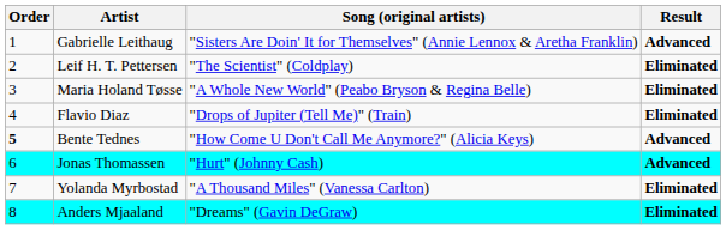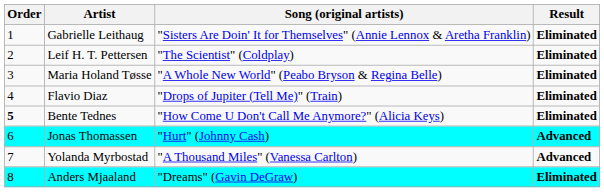 <table class=wikitable>
 <tr>
 <th>Order</th>
 <th>Artist</th>
 <th>Song (original artists)</th>
 <th>Result</th>
 </tr>
 <tr>
 <td>1</td>
 <td>Gabrielle Leithaug</td>
 <td>"<a href='#'>Sisters Are Doin' It for Themselves</a>" (<a href='#'>Annie Lennox</a> & <a href='#'>Aretha Franklin</a>)</td>
-<td><strong>Advanced</strong></td>
+<td><strong>Eliminated</strong></td>
 </tr>
 <tr>
 <td>2</td>
 <td>Leif H. T. Pettersen</td>
 <td>"<a href='#'>The Scientist</a>" (<a href='#'>Coldplay</a>)</td>
 <td><strong>Eliminated</strong></td>
 </tr>
 <tr>
 <td>3</td>
 <td>Maria Holand Tøsse</td>
 <td>"<a href='#'>A Whole New World</a>" (<a href='#'>Peabo Bryson</a> & <a href='#'>Regina Belle</a>)</td>
 <td><strong>Eliminated</strong></td>
 </tr>
 <tr>
 <td>4</td>
 <td>Flavio Diaz</td>
 <td>"<a href='#'>Drops of Jupiter (Tell Me)</a>" (<a href='#'>Train</a>)</td>
 <td><strong>Eliminated</strong></td>
 </tr>
 <tr>
 <td><strong>5</strong></td>
 <td>Bente Tednes</td>
 <td>"<a href='#'>How Come U Don't Call Me Anymore?</a>" (<a href='#'>Alicia Keys</a>)</td>
-<td><strong>Advanced</strong></td>
+<td><strong>Eliminated</strong></td>
 </tr>
 <tr style="background:cyan;">
 <td>6</td>
 <td>Jonas Thomassen</td>
 <td>"<a href='#'>Hurt</a>" (<a href='#'>Johnny Cash</a>)</td>
 <td><strong>Advanced</strong></td>
 </tr>
 <tr>
 <td>7</td>
 <td>Yolanda Myrbostad</td>
 <td>"<a href='#'>A Thousand Miles</a>" (<a href='#'>Vanessa Carlton</a>)</td>
-<td><strong>Eliminated</strong></td>
+<td><strong>Advanced</strong></td>
 </tr>
 <tr style="background:cyan;">
 <td>8</td>
 <td>Anders Mjaaland</td>
 <td>"Dreams" (<a href='#'>Gavin DeGraw</a>)</td>
 <td><strong>Eliminated</strong></td>
 </tr>
 </table>
